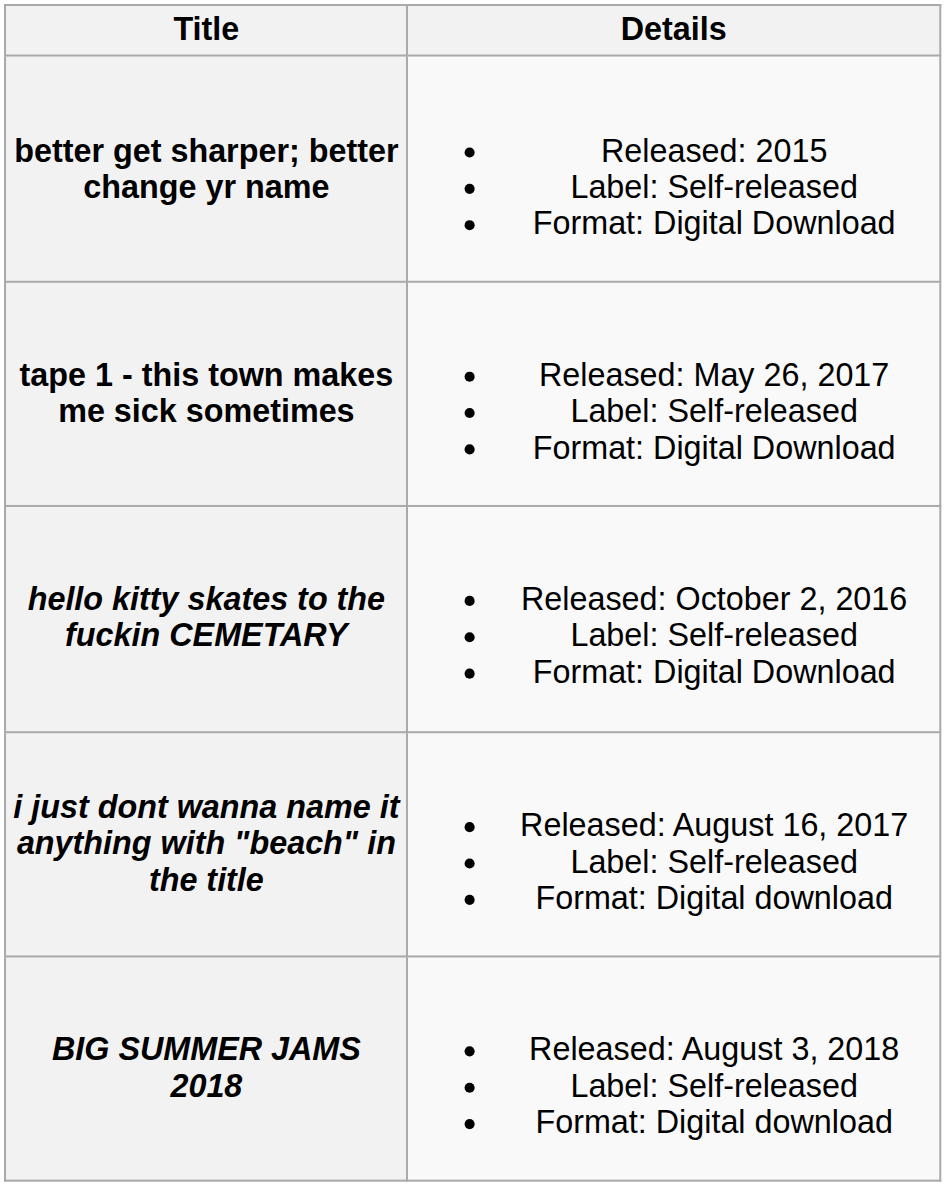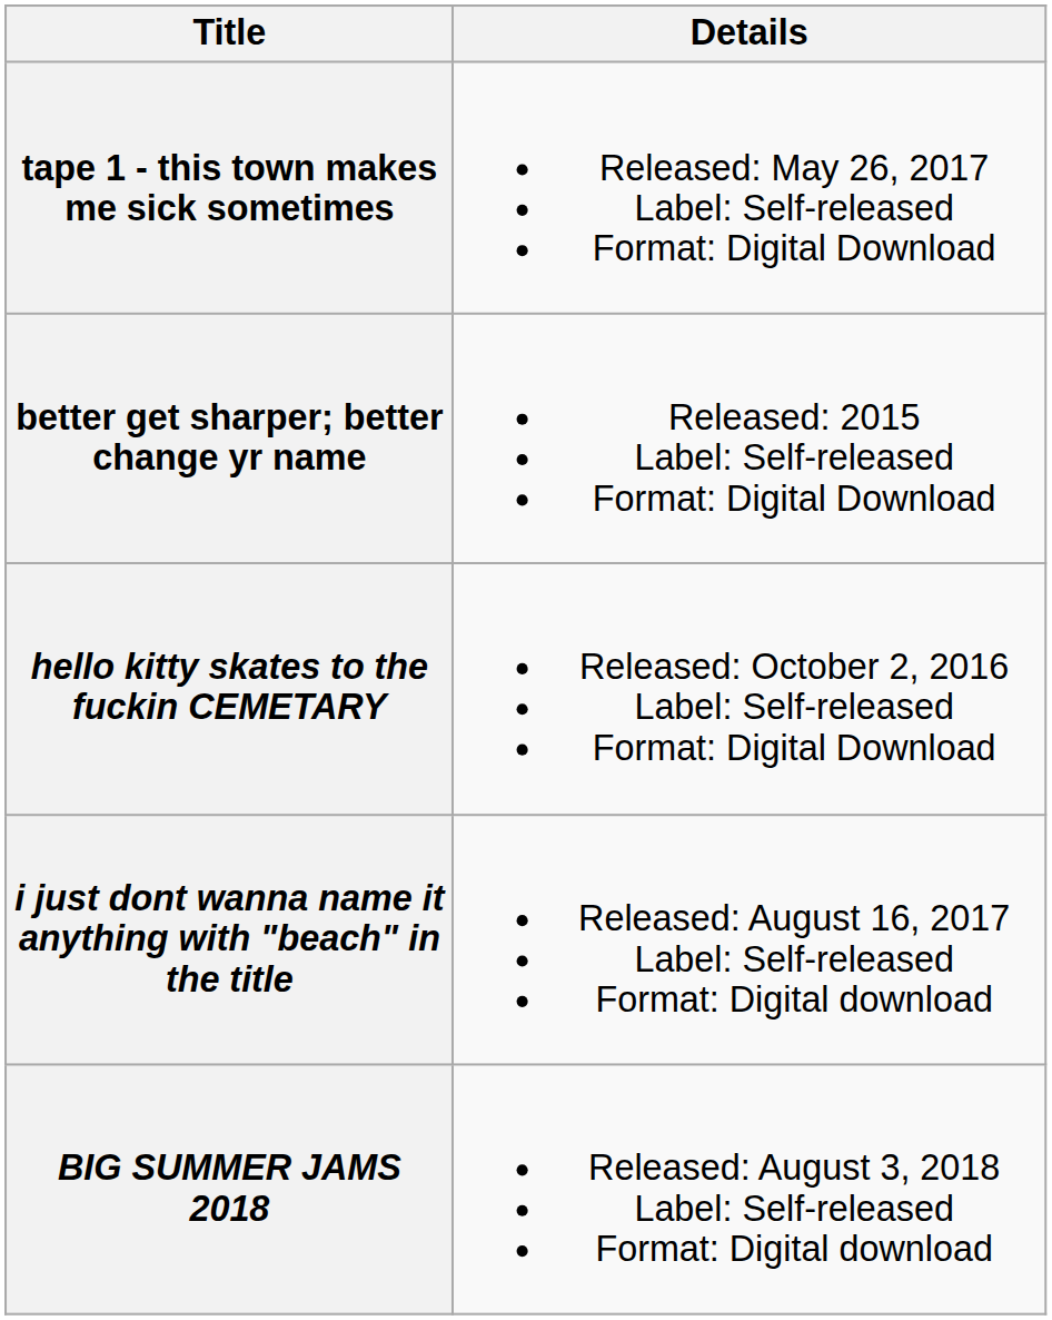 <table class="wikitable plainrowheaders" border="1" style="text-align:center;">
 <tr>
 <th scope="col" style="width:12em;">Title</th>
 <th scope="col" style="width:16em;">Details</th>
 </tr>
 <tr>
+<th scope=row>tape 1 - this town makes me sick sometimes</th>
+<td><br><ul><li>Released: May 26, 2017</li><li>Label: Self-released</li><li>Format: Digital Download</li></ul></td>
+</tr>
+<tr>
 <th scope=row>better get sharper; better change yr name</th>
 <td><br><ul><li>Released: 2015</li><li>Label: Self-released</li><li>Format: Digital Download</li></ul></td>
-</tr>
-<tr>
-<th scope=row>tape 1 - this town makes me sick sometimes</th>
-<td><br><ul><li>Released: May 26, 2017</li><li>Label: Self-released</li><li>Format: Digital Download</li></ul></td>
 </tr>
 <tr>
 <th scope=row><em>hello kitty skates to the fuckin CEMETARY</em></th>
 <td><br><ul><li>Released: October 2, 2016</li><li>Label: Self-released</li><li>Format: Digital Download</li></ul></td>
 </tr>
 <tr>
 <th scope="row"><em>i just dont wanna name it anything with "beach" in the title</em></th>
 <td><br><ul><li>Released: August 16, 2017</li><li>Label: Self-released</li><li>Format: Digital download</li></ul></td>
 </tr>
 <tr>
 <th scope="row"><em>BIG SUMMER JAMS 2018</em></th>
 <td><br><ul><li>Released: August 3, 2018</li><li>Label: Self-released</li><li>Format: Digital download</li></ul></td>
 </tr>
 </table>
